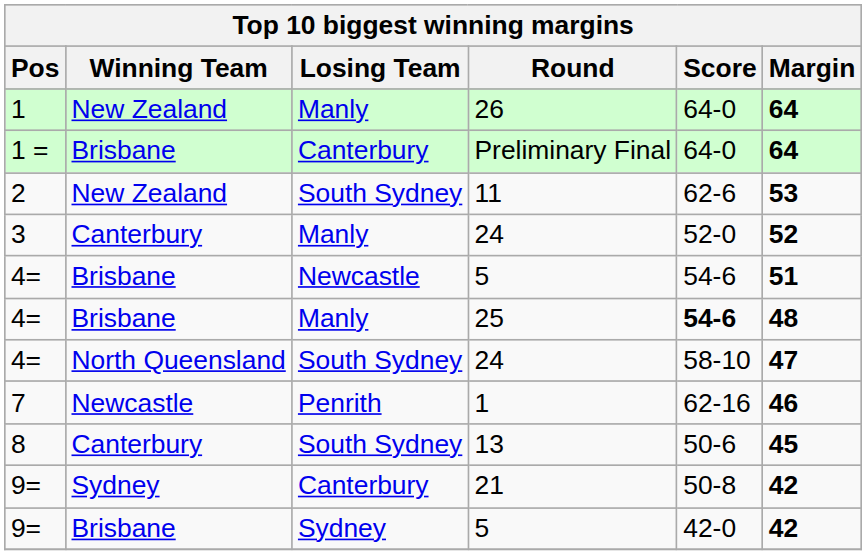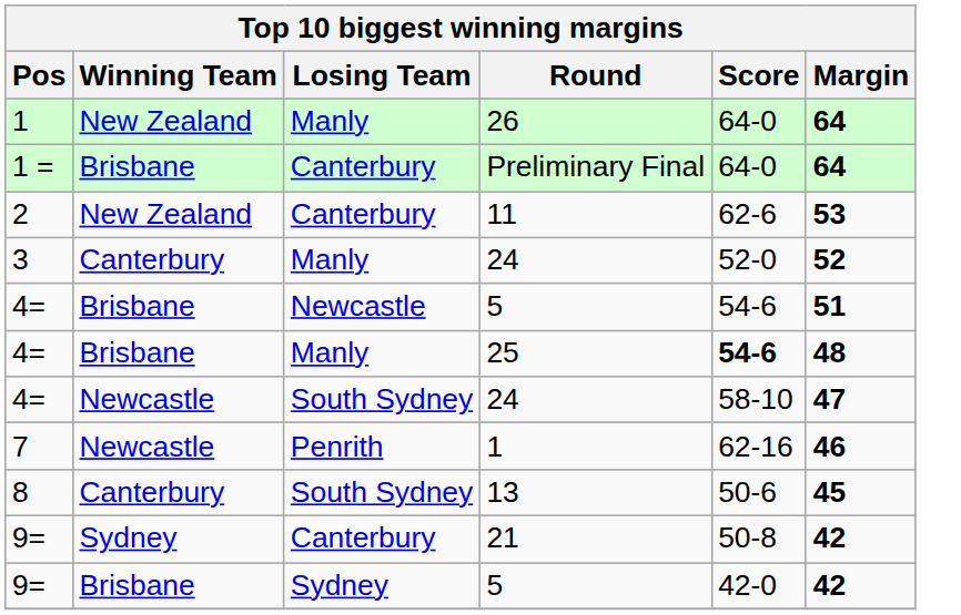 <table class="wikitable">
 <tr>
 <th colspan=9>Top 10 biggest winning margins</th>
 </tr>
 <tr>
 <th>Pos</th>
 <th>Winning Team</th>
 <th>Losing Team</th>
 <th>Round</th>
 <th>Score</th>
 <th>Margin</th>
 </tr>
 <tr bgcolor="#d0ffd0">
 <td>1</td>
 <td Align="left"> <a href='#'>New Zealand</a></td>
 <td> <a href='#'>Manly</a></td>
 <td>26</td>
 <td>64-0</td>
 <td><strong>64</strong></td>
 </tr>
 <tr bgcolor="#d0ffd0">
 <td>1 =</td>
 <td align="left"> <a href='#'>Brisbane</a></td>
 <td> <a href='#'>Canterbury</a></td>
 <td>Preliminary Final</td>
 <td>64-0</td>
 <td><strong>64</strong></td>
 </tr>
 <tr>
 <td>2</td>
 <td align="left"> <a href='#'>New Zealand</a></td>
-<td> <a href='#'>South Sydney</a></td>
+<td> <a href='#'>Canterbury</a></td>
 <td>11</td>
 <td>62-6</td>
 <td><strong>53</strong></td>
 </tr>
 <tr>
 <td>3</td>
 <td align="left"> <a href='#'>Canterbury</a></td>
 <td> <a href='#'>Manly</a></td>
 <td>24</td>
 <td>52-0</td>
 <td><strong>52</strong></td>
 </tr>
 <tr>
 <td>4=</td>
 <td align="left"> <a href='#'>Brisbane</a></td>
 <td> <a href='#'>Newcastle</a></td>
 <td>5</td>
 <td>54-6</td>
 <td><strong>51</strong></td>
 </tr>
 <tr>
 <td>4=</td>
 <td align="left"> <a href='#'>Brisbane</a></td>
 <td> <a href='#'>Manly</a></td>
 <td>25</td>
 <td><strong>54-6</strong></td>
 <td><strong>48</strong></td>
 </tr>
 <tr>
 <td>4=</td>
-<td align="left"> <a href='#'>North Queensland</a></td>
+<td align="left"> <a href='#'>Newcastle</a></td>
 <td> <a href='#'>South Sydney</a></td>
 <td>24</td>
 <td>58-10</td>
 <td><strong>47</strong></td>
 </tr>
 <tr>
 <td>7</td>
 <td align="left"> <a href='#'>Newcastle</a></td>
 <td> <a href='#'>Penrith</a></td>
 <td>1</td>
 <td>62-16</td>
 <td><strong>46</strong></td>
 </tr>
 <tr>
 <td>8</td>
 <td align="left"> <a href='#'>Canterbury</a></td>
 <td> <a href='#'>South Sydney</a></td>
 <td>13</td>
 <td>50-6</td>
 <td><strong>45</strong></td>
 </tr>
 <tr>
 <td>9=</td>
 <td Align="left"> <a href='#'>Sydney</a></td>
 <td> <a href='#'>Canterbury</a></td>
 <td>21</td>
 <td>50-8</td>
 <td><strong>42</strong></td>
 </tr>
 <tr>
 <td>9=</td>
 <td align="left"> <a href='#'>Brisbane</a></td>
 <td> <a href='#'>Sydney</a></td>
 <td>5</td>
 <td>42-0</td>
 <td><strong>42</strong></td>
 </tr>
 <tr>
 </tr>
 </table>
